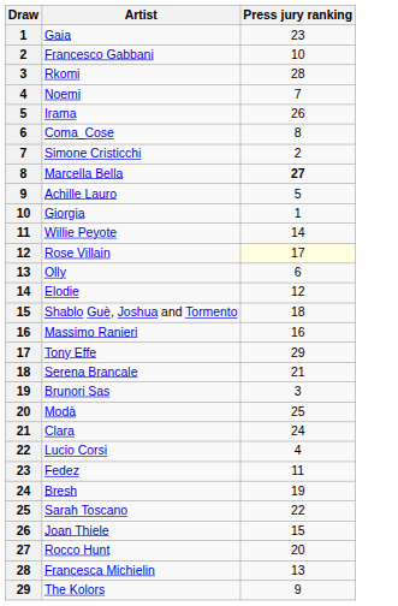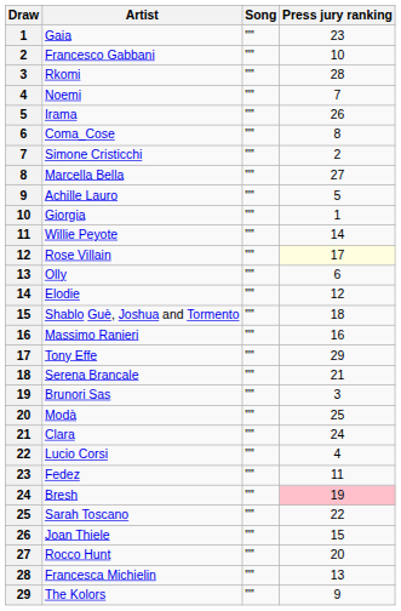 <table class="wikitable sortable plainrowheaders" style="text-align:center">
 <tr>
 <th>Draw</th>
 <th>Artist</th>
+<th>Song</th>
 <th>Press jury ranking</th>
 </tr>
 <tr>
 <th scope="row" style="text-align:center">1</th>
 <td align="left"><a href='#'>Gaia</a></td>
+<td align="left">""</td>
 <td>23</td>
 </tr>
 <tr>
 <th scope="row" style="text-align:center">2</th>
 <td align="left"><a href='#'>Francesco Gabbani</a></td>
+<td align="left">""</td>
 <td>10</td>
 </tr>
 <tr>
 <th scope="row" style="text-align:center">3</th>
 <td align="left"><a href='#'>Rkomi</a></td>
+<td align="left">""</td>
 <td>28</td>
 </tr>
 <tr>
 <th scope="row" style="text-align:center">4</th>
 <td align="left"><a href='#'>Noemi</a></td>
+<td align="left">""</td>
 <td>7</td>
 </tr>
 <tr>
 <th scope="row" style="text-align:center">5</th>
 <td align="left"><a href='#'>Irama</a></td>
+<td align="left">""</td>
 <td>26</td>
 </tr>
 <tr>
 <th scope="row" style="text-align:center">6</th>
 <td align="left"><a href='#'>Coma_Cose</a></td>
+<td align="left">""</td>
 <td>8</td>
 </tr>
 <tr>
 <th scope="row" style="text-align:center">7</th>
 <td align="left"><a href='#'>Simone Cristicchi</a></td>
+<td align="left">""</td>
 <td>2</td>
 </tr>
 <tr>
 <th scope="row" style="text-align:center">8</th>
 <td align="left"><a href='#'>Marcella Bella</a></td>
-<td><strong>27</strong></td>
+<td align="left">""</td>
+<td>27</td>
 </tr>
 <tr>
 <th scope="row" style="text-align:center">9</th>
 <td align="left"><a href='#'>Achille Lauro</a></td>
+<td align="left">""</td>
 <td>5</td>
 </tr>
 <tr>
 <th scope="row" style="text-align:center">10</th>
 <td align="left"><a href='#'>Giorgia</a></td>
+<td align="left">""</td>
 <td>1</td>
 </tr>
 <tr>
 <th scope="row" style="text-align:center">11</th>
 <td align="left"><a href='#'>Willie Peyote</a></td>
+<td align="left">""</td>
 <td>14</td>
 </tr>
 <tr>
 <th scope="row" style="text-align:center">12</th>
 <td align="left"><a href='#'>Rose Villain</a></td>
+<td align="left">""</td>
 <td style="background: lightyellow;">17</td>
 </tr>
 <tr>
 <th scope="row" style="text-align:center">13</th>
 <td align="left"><a href='#'>Olly</a></td>
+<td align="left">""</td>
 <td>6</td>
 </tr>
 <tr>
 <th scope="row" style="text-align:center">14</th>
 <td align="left"><a href='#'>Elodie</a></td>
+<td align="left">""</td>
 <td>12</td>
 </tr>
 <tr>
 <th scope="row" style="text-align:center">15</th>
 <td align="left"><a href='#'>Shablo</a>  <a href='#'>Guè</a>, <a href='#'>Joshua</a> and <a href='#'>Tormento</a></td>
+<td align="left">""</td>
 <td>18</td>
 </tr>
 <tr>
 <th scope="row" style="text-align:center">16</th>
 <td align="left"><a href='#'>Massimo Ranieri</a></td>
+<td align="left">""</td>
 <td>16</td>
 </tr>
 <tr>
 <th scope="row" style="text-align:center">17</th>
 <td align="left"><a href='#'>Tony Effe</a></td>
+<td align="left">""</td>
 <td>29</td>
 </tr>
 <tr>
 <th scope="row" style="text-align:center">18</th>
 <td align="left"><a href='#'>Serena Brancale</a></td>
+<td align="left">""</td>
 <td>21</td>
 </tr>
 <tr>
 <th scope="row" style="text-align:center">19</th>
 <td align="left"><a href='#'>Brunori Sas</a></td>
+<td align="left">""</td>
 <td>3</td>
 </tr>
 <tr>
 <th scope="row" style="text-align:center">20</th>
 <td align="left"><a href='#'>Modà</a></td>
+<td align="left">""</td>
 <td>25</td>
 </tr>
 <tr>
 <th scope="row" style="text-align:center">21</th>
 <td align="left"><a href='#'>Clara</a></td>
+<td align="left">""</td>
 <td>24</td>
 </tr>
 <tr>
 <th scope="row" style="text-align:center">22</th>
 <td align="left"><a href='#'>Lucio Corsi</a></td>
+<td align="left">""</td>
 <td>4</td>
 </tr>
 <tr>
 <th scope="row" style="text-align:center">23</th>
 <td align="left"><a href='#'>Fedez</a></td>
+<td align="left">""</td>
 <td>11</td>
 </tr>
 <tr>
 <th scope="row" style="text-align:center">24</th>
 <td align="left"><a href='#'>Bresh</a></td>
-<td>19</td>
+<td align="left">""</td>
+<td style="background: pink;">19</td>
 </tr>
 <tr>
 <th scope="row" style="text-align:center">25</th>
 <td align="left"><a href='#'>Sarah Toscano</a></td>
+<td align="left">""</td>
 <td>22</td>
 </tr>
 <tr>
 <th scope="row" style="text-align:center">26</th>
 <td align="left"><a href='#'>Joan Thiele</a></td>
+<td align="left">""</td>
 <td>15</td>
 </tr>
 <tr>
 <th scope="row" style="text-align:center">27</th>
 <td align="left"><a href='#'>Rocco Hunt</a></td>
+<td align="left">""</td>
 <td>20</td>
 </tr>
 <tr>
 <th scope="row" style="text-align:center">28</th>
 <td align="left"><a href='#'>Francesca Michielin</a></td>
+<td align="left">""</td>
 <td>13</td>
 </tr>
 <tr>
 <th scope="row" style="text-align:center">29</th>
 <td align="left"><a href='#'>The Kolors</a></td>
+<td align="left">""</td>
 <td>9</td>
 </tr>
 </table>
